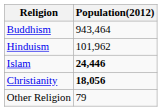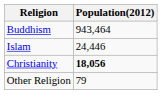 <table class="wikitable sortable">
 <tr>
 <th>Religion</th>
 <th>Population(2012)</th>
 </tr>
 <tr>
 <td><a href='#'>Buddhism</a></td>
 <td>943,464</td>
 </tr>
 <tr>
-<td><a href='#'>Hinduism</a></td>
-<td>101,962</td>
-</tr>
-<tr>
 <td><a href='#'>Islam</a></td>
-<td><strong>24,446</strong></td>
+<td>24,446</td>
 </tr>
 <tr>
 <td><a href='#'>Christianity</a></td>
 <td><strong>18,056</strong></td>
 </tr>
 <tr>
 <td>Other Religion</td>
 <td>79</td>
 </tr>
 </table>
